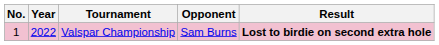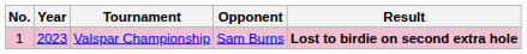 <table class="wikitable" style="font-size:95%;">
 <tr>
 <th>No.</th>
 <th>Year</th>
 <th>Tournament</th>
 <th>Opponent</th>
 <th>Result</th>
 </tr>
 <tr style="background:#F2C1D1;">
 <td align=center>1</td>
-<td><a href='#'>2022</a></td>
+<td><a href='#'>2023</a></td>
 <td><a href='#'>Valspar Championship</a></td>
 <td> <a href='#'>Sam Burns</a></td>
 <td><strong>Lost to birdie on second extra hole</strong></td>
 </tr>
 </table>
